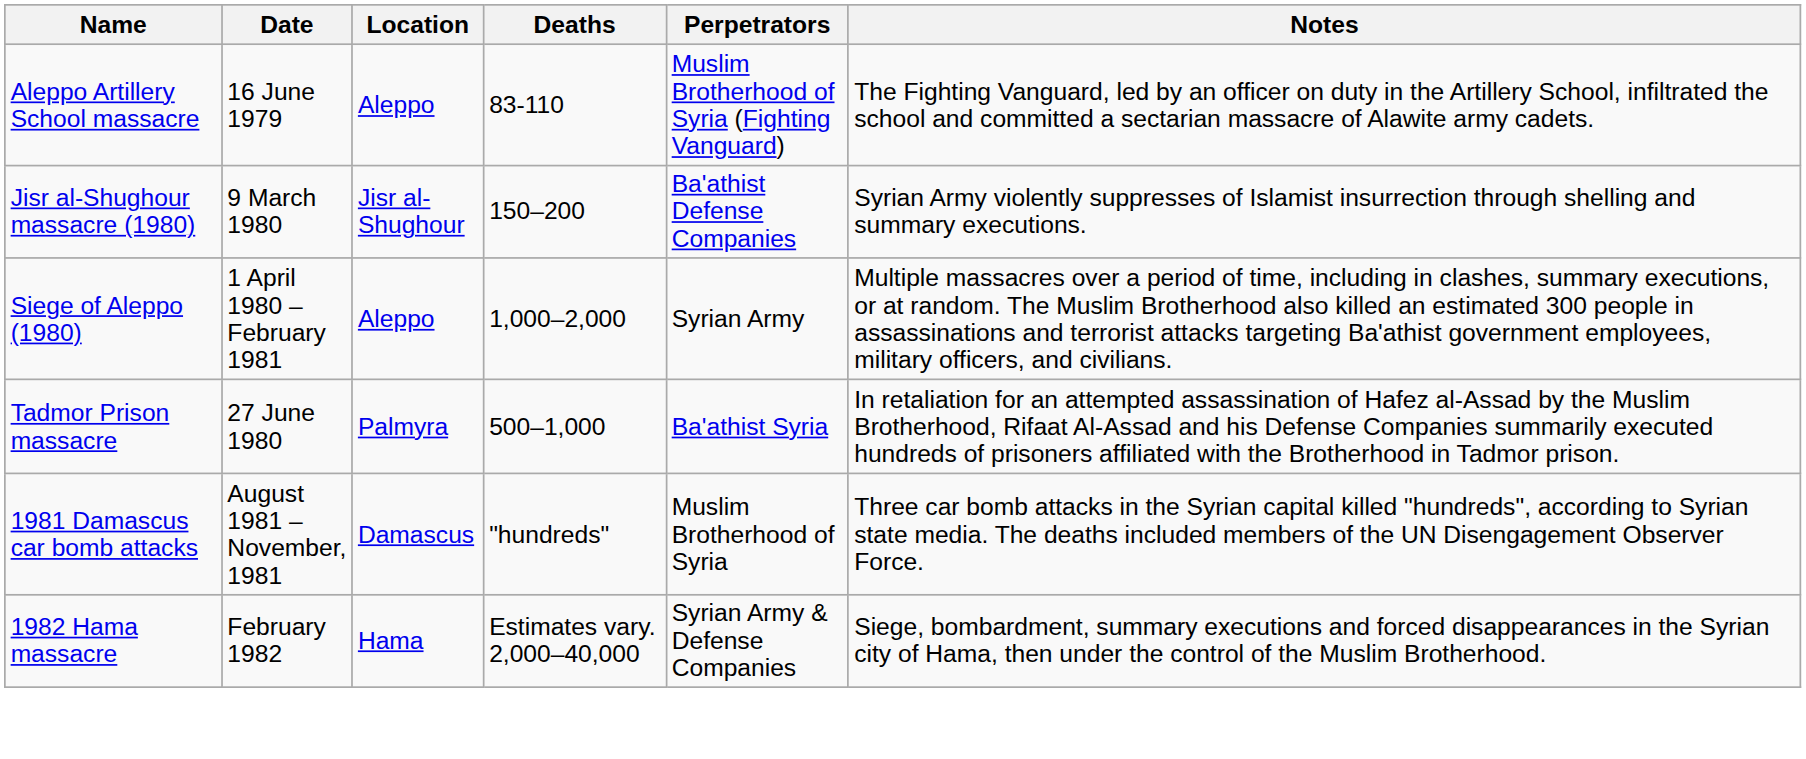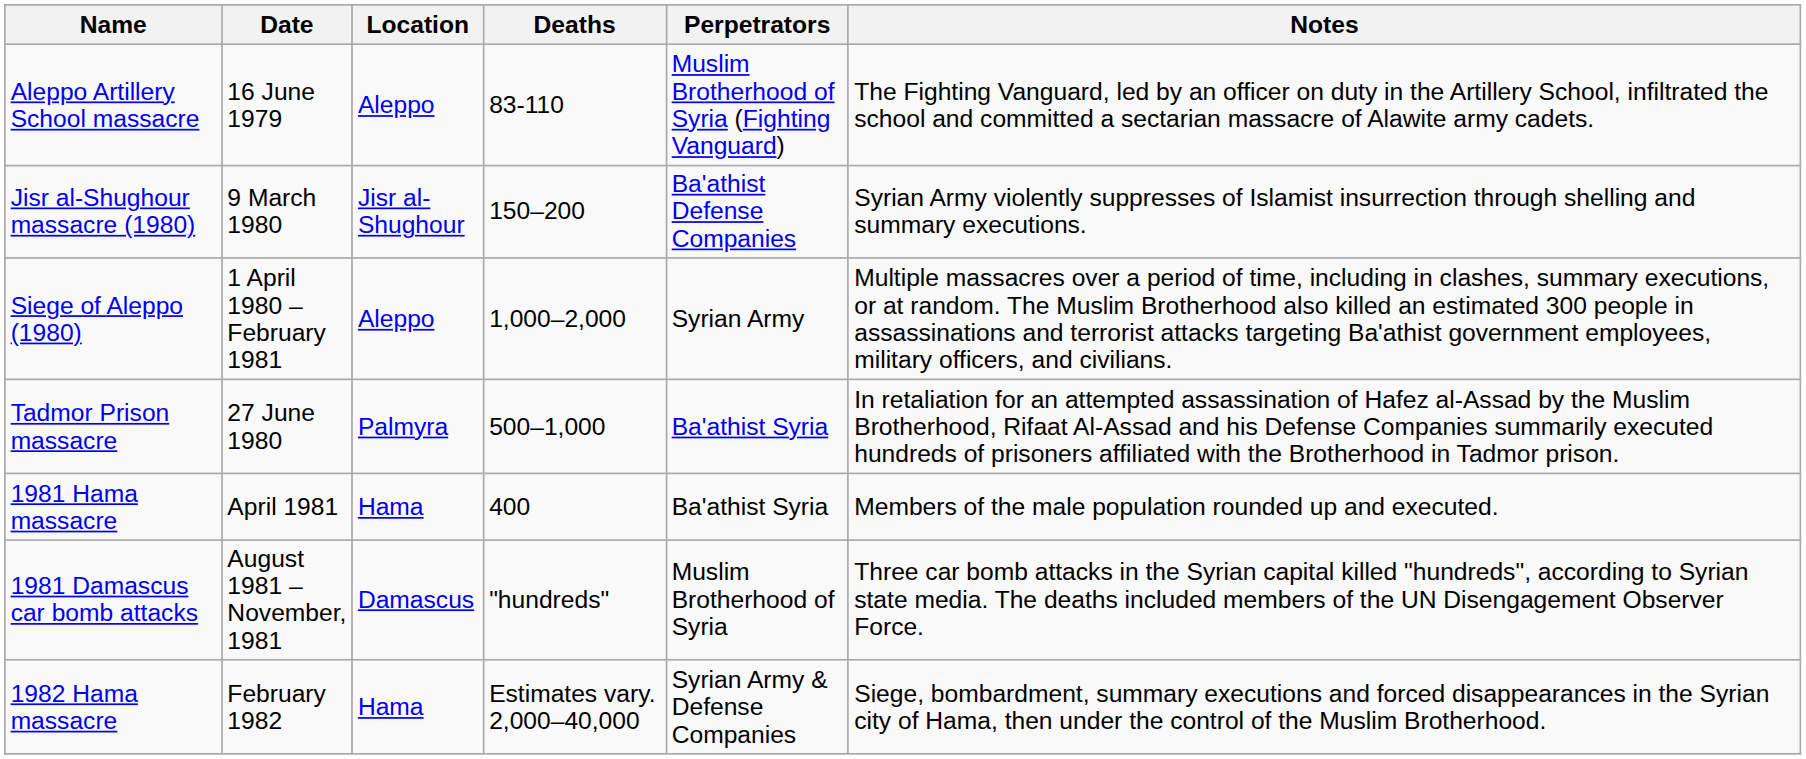 <table class="sortable wikitable" style="font-size:90%;">
 <tr>
 <th style="width:120px;">Name</th>
 <th style="width:65px;">Date</th>
 <th style="width:70px;">Location</th>
 <th style="width:100px;">Deaths</th>
 <th style="width:100px;">Perpetrators</th>
 <th class="unsortable" style="width:550px;">Notes</th>
 </tr>
 <tr>
 <td><a href='#'>Aleppo Artillery School massacre</a></td>
 <td>16 June 1979</td>
 <td><a href='#'>Aleppo</a></td>
 <td>83-110</td>
 <td><a href='#'>Muslim Brotherhood of Syria</a> (<a href='#'>Fighting Vanguard</a>)</td>
 <td>The Fighting Vanguard, led by an officer on duty in the Artillery School, infiltrated the school and committed a sectarian massacre of Alawite army cadets.</td>
 </tr>
 <tr>
 <td><a href='#'>Jisr al-Shughour massacre (1980)</a></td>
 <td>9 March 1980</td>
 <td><a href='#'>Jisr al-Shughour</a></td>
 <td>150–200</td>
 <td><a href='#'>Ba'athist Defense Companies</a></td>
 <td>Syrian Army violently suppresses of Islamist insurrection through shelling and summary executions.</td>
 </tr>
 <tr>
 <td><a href='#'>Siege of Aleppo (1980)</a></td>
 <td>1 April 1980 – February 1981</td>
 <td><a href='#'>Aleppo</a></td>
 <td>1,000–2,000</td>
 <td>Syrian Army</td>
 <td>Multiple massacres over a period of time, including in clashes, summary executions, or at random. The Muslim Brotherhood also killed an estimated 300 people in assassinations and terrorist attacks targeting Ba'athist government employees, military officers, and civilians.</td>
 </tr>
 <tr>
 <td><a href='#'>Tadmor Prison massacre</a></td>
 <td>27 June 1980</td>
 <td><a href='#'>Palmyra</a></td>
 <td>500–1,000</td>
 <td><a href='#'>Ba'athist Syria</a></td>
 <td>In retaliation for an attempted assassination of Hafez al-Assad by the Muslim Brotherhood, Rifaat Al-Assad and his Defense Companies summarily executed hundreds of prisoners affiliated with the Brotherhood in Tadmor prison.</td>
 </tr>
 <tr>
+<td><a href='#'>1981 Hama massacre</a></td>
+<td>April 1981</td>
+<td><a href='#'>Hama</a></td>
+<td>400</td>
+<td>Ba'athist Syria</td>
+<td>Members of the male population rounded up and executed.</td>
+</tr>
+<tr>
 <td><a href='#'>1981 Damascus car bomb attacks</a></td>
 <td>August 1981 – November, 1981</td>
 <td><a href='#'>Damascus</a></td>
 <td>"hundreds"</td>
 <td>Muslim Brotherhood of Syria</td>
 <td>Three car bomb attacks in the Syrian capital killed "hundreds", according to Syrian state media. The deaths included members of the UN Disengagement Observer Force.</td>
 </tr>
 <tr>
 <td><a href='#'>1982 Hama massacre</a></td>
 <td>February 1982</td>
 <td><a href='#'>Hama</a></td>
 <td>Estimates vary. 2,000–40,000</td>
 <td>Syrian Army & Defense Companies</td>
 <td>Siege, bombardment, summary executions and forced disappearances in the Syrian city of Hama, then under the control of the Muslim Brotherhood.</td>
 </tr>
 </table>
